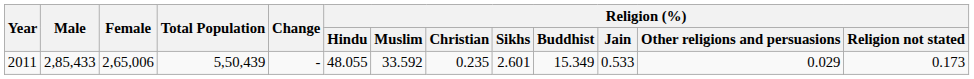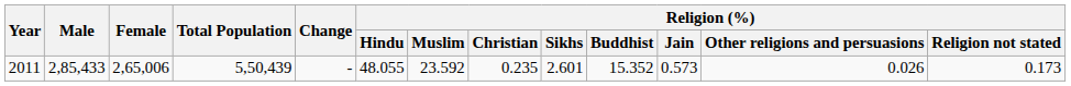 <table class="wikitable">
 <tr>
 <th rowspan="2">Year</th>
 <th rowspan="2">Male</th>
 <th rowspan="2">Female</th>
 <th rowspan="2">Total Population</th>
 <th rowspan="2">Change</th>
 <th colspan="8">Religion (%)</th>
 </tr>
 <tr>
 <th>Hindu</th>
 <th>Muslim</th>
 <th>Christian</th>
 <th>Sikhs</th>
 <th>Buddhist</th>
 <th>Jain</th>
 <th>Other religions and persuasions</th>
 <th>Religion not stated</th>
 </tr>
 <tr>
 <td>2011</td>
 <td style="text-align:right;">2,85,433</td>
 <td style="text-align:right;">2,65,006</td>
 <td style="text-align:right;">5,50,439</td>
 <td style="text-align:right;">-</td>
 <td style="text-align:right;">48.055</td>
-<td style="text-align:right;">33.592</td>
+<td style="text-align:right;">23.592</td>
 <td style="text-align:right;">0.235</td>
 <td style="text-align:right;">2.601</td>
-<td style="text-align:right;">15.349</td>
-<td style="text-align:right;">0.533</td>
-<td style="text-align:right;">0.029</td>
+<td style="text-align:right;">15.352</td>
+<td style="text-align:right;">0.573</td>
+<td style="text-align:right;">0.026</td>
 <td style="text-align:right;">0.173</td>
 </tr>
 </table>
